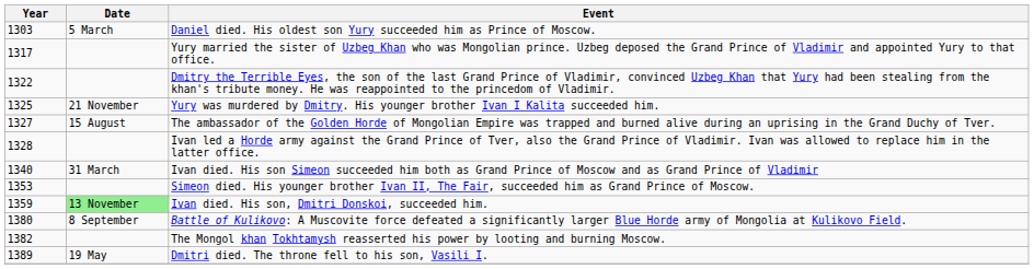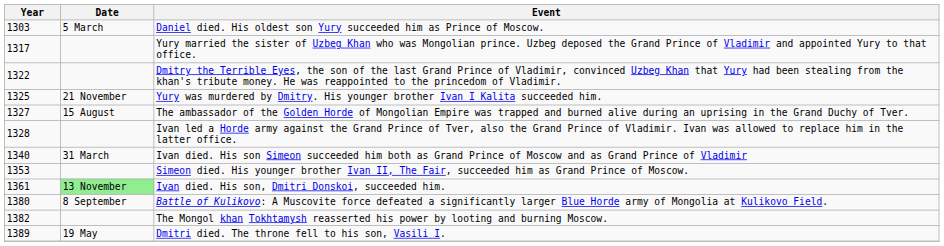 <table class="wikitable" width="100%">
 <tr>
 <th style="width:6%">Year</th>
 <th style="width:10%">Date</th>
 <th>Event</th>
 </tr>
 <tr>
 <td>1303</td>
 <td>5 March</td>
 <td><a href='#'>Daniel</a> died. His oldest son <a href='#'>Yury</a> succeeded him as Prince of Moscow.</td>
 </tr>
 <tr>
 <td>1317</td>
 <td></td>
 <td>Yury married the sister of <a href='#'>Uzbeg Khan</a> who was Mongolian prince. Uzbeg deposed the Grand Prince of <a href='#'>Vladimir</a> and appointed Yury to that office.</td>
 </tr>
 <tr>
 <td>1322</td>
 <td></td>
 <td><a href='#'>Dmitry the Terrible Eyes</a>, the son of the last Grand Prince of Vladimir, convinced <a href='#'>Uzbeg Khan</a> that <a href='#'>Yury</a> had been stealing from the khan's tribute money. He was reappointed to the princedom of Vladimir.</td>
 </tr>
 <tr>
 <td>1325</td>
 <td>21 November</td>
 <td><a href='#'>Yury</a> was murdered by <a href='#'>Dmitry</a>. His younger brother <a href='#'>Ivan I Kalita</a> succeeded him.</td>
 </tr>
 <tr>
 <td>1327</td>
 <td>15 August</td>
 <td>The ambassador of the <a href='#'>Golden Horde</a> of Mongolian Empire was trapped and burned alive during an uprising in the Grand Duchy of Tver.</td>
 </tr>
 <tr>
 <td>1328</td>
 <td></td>
 <td>Ivan led a <a href='#'>Horde</a> army against the Grand Prince of Tver, also the Grand Prince of Vladimir. Ivan was allowed to replace him in the latter office.</td>
 </tr>
 <tr>
 <td>1340</td>
 <td>31 March</td>
 <td>Ivan died. His son <a href='#'>Simeon</a> succeeded him both as Grand Prince of Moscow and as Grand Prince of <a href='#'>Vladimir</a></td>
 </tr>
 <tr>
 <td>1353</td>
 <td></td>
 <td><a href='#'>Simeon</a> died. His younger brother <a href='#'>Ivan II, The Fair</a>, succeeded him as Grand Prince of Moscow.</td>
 </tr>
 <tr>
-<td>1359</td>
+<td>1361</td>
 <td style="background: lightgreen;">13 November</td>
 <td><a href='#'>Ivan</a> died. His son, <a href='#'>Dmitri Donskoi</a>, succeeded him.</td>
 </tr>
 <tr>
 <td>1380</td>
 <td>8 September</td>
 <td><em><a href='#'>Battle of Kulikovo</a></em>: A Muscovite force defeated a significantly larger <a href='#'>Blue Horde</a> army of Mongolia at <a href='#'>Kulikovo Field</a>.</td>
 </tr>
 <tr>
 <td>1382</td>
 <td></td>
 <td>The Mongol <a href='#'>khan</a> <a href='#'>Tokhtamysh</a> reasserted his power by looting and burning Moscow.</td>
 </tr>
 <tr>
 <td>1389</td>
 <td>19 May</td>
 <td><a href='#'>Dmitri</a> died. The throne fell to his son, <a href='#'>Vasili I</a>.</td>
 </tr>
 <tr>
 </tr>
 </table>
